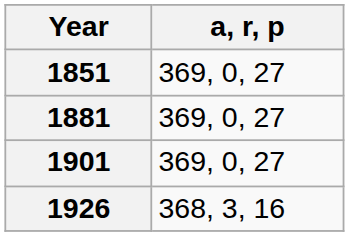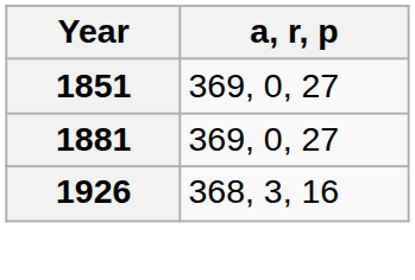 <table class="wikitable" style="margin:0 0 0 3em; border:1px solid darkgrey;">
 <tr>
 <th style="width:75px;">Year</th>
 <th style="width:100px;">a, r, p</th>
 </tr>
 <tr>
 <th>1851</th>
 <td>369, 0, 27 </td>
 </tr>
 <tr>
 <th>1881</th>
 <td>369, 0, 27 </td>
 </tr>
 <tr>
-<th>1901</th>
-<td>369, 0, 27 </td>
-</tr>
-<tr>
 <th>1926</th>
 <td>368, 3, 16 </td>
 </tr>
 </table>
